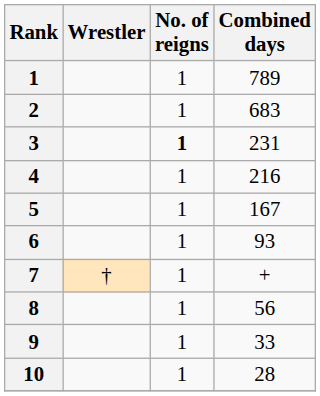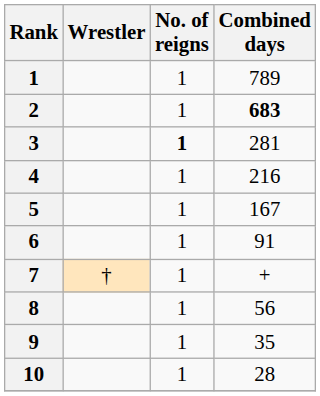 <table class="wikitable sortable" style="text-align: center">
 <tr>
 <th>Rank</th>
 <th>Wrestler</th>
 <th>No. of<br>reigns</th>
 <th>Combined<br>days</th>
 </tr>
 <tr>
 <th>1</th>
 <td></td>
 <td>1</td>
 <td>789</td>
 </tr>
 <tr>
 <th>2</th>
 <td></td>
 <td>1</td>
-<td>683</td>
+<td><strong>683</strong></td>
 </tr>
 <tr>
 <th>3</th>
 <td></td>
 <td><strong>1</strong></td>
-<td>231</td>
+<td>281</td>
 </tr>
 <tr>
 <th>4</th>
 <td></td>
 <td>1</td>
 <td>216</td>
 </tr>
 <tr>
 <th>5</th>
 <td></td>
 <td>1</td>
 <td>167</td>
 </tr>
 <tr>
 <th>6</th>
 <td></td>
 <td>1</td>
-<td>93</td>
+<td>91</td>
 </tr>
 <tr>
 <th>7</th>
 <td style="background-color:#ffe6bd"> †</td>
 <td>1</td>
 <td>+</td>
 </tr>
 <tr>
 <th>8</th>
 <td></td>
 <td>1</td>
 <td>56</td>
 </tr>
 <tr>
 <th>9</th>
 <td></td>
 <td>1</td>
-<td>33</td>
+<td>35</td>
 </tr>
 <tr>
 <th>10</th>
 <td></td>
 <td>1</td>
 <td>28</td>
 </tr>
 <tr>
 </tr>
 </table>
